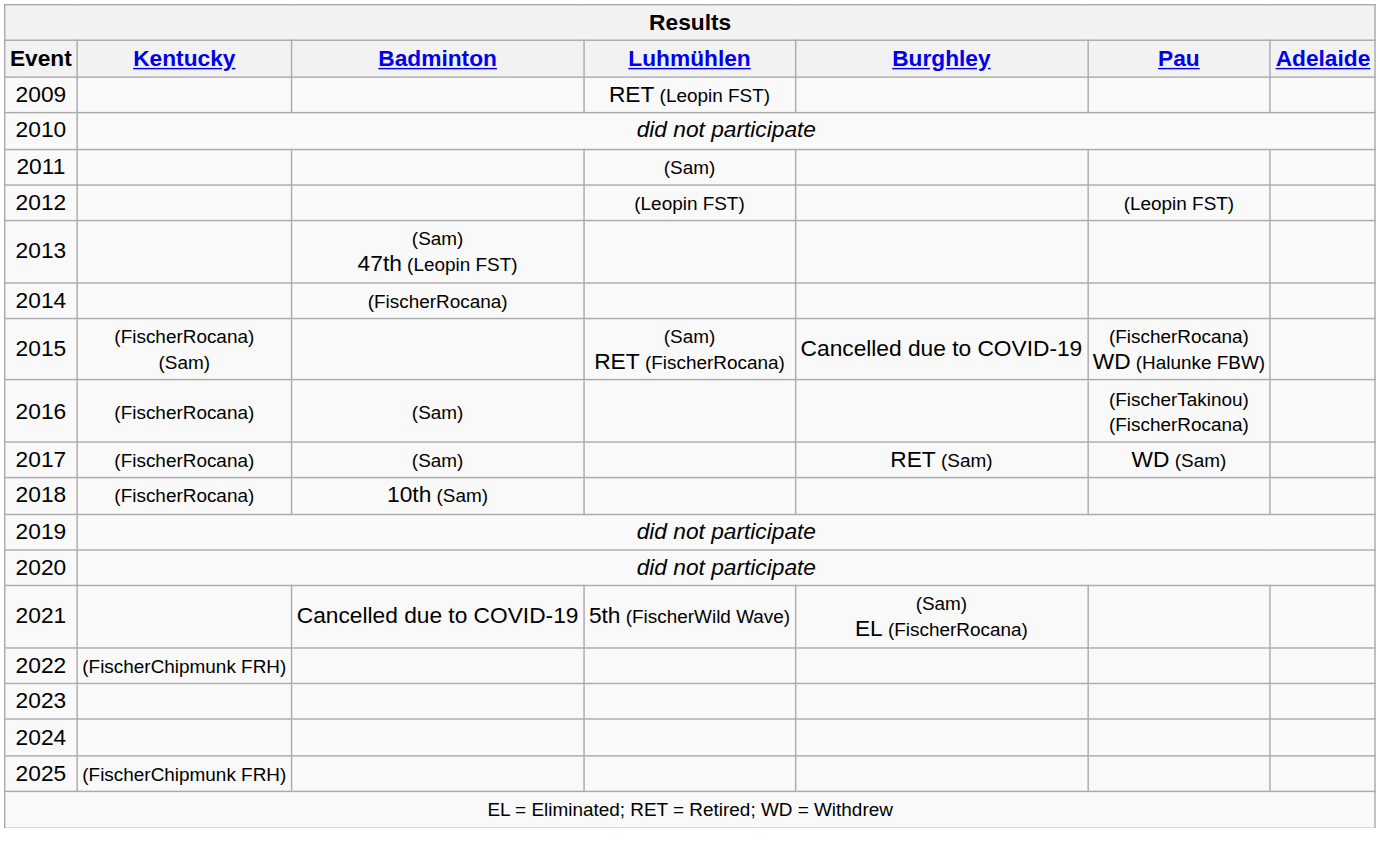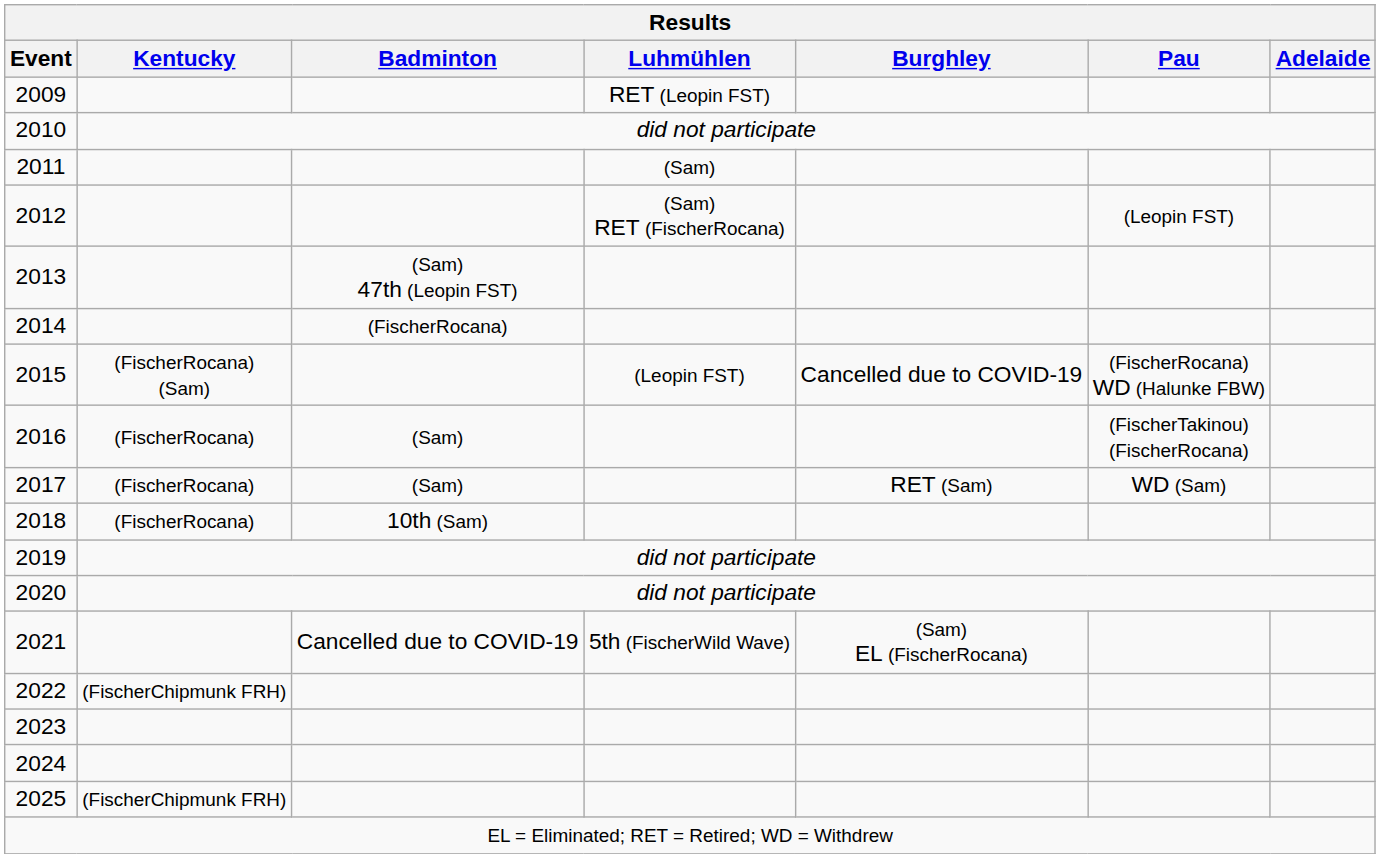 <table class="wikitable" style="text-align:center">
 <tr>
 <th colspan=13 align=center><strong>Results</strong></th>
 </tr>
 <tr>
 <th>Event</th>
 <th><a href='#'>Kentucky</a></th>
 <th><a href='#'>Badminton</a></th>
 <th><a href='#'>Luhmühlen</a></th>
 <th><a href='#'>Burghley</a></th>
 <th><a href='#'>Pau</a></th>
 <th><a href='#'>Adelaide</a></th>
 </tr>
 <tr>
 <td>2009</td>
 <td></td>
 <td></td>
 <td>RET<small> (Leopin FST)</small></td>
 <td></td>
 <td></td>
 <td></td>
 </tr>
 <tr>
 <td>2010</td>
 <td colspan="6"><em>did not participate</em></td>
 </tr>
 <tr>
 <td>2011</td>
 <td></td>
 <td></td>
 <td><small> (Sam)</small></td>
 <td></td>
 <td></td>
 <td></td>
 </tr>
 <tr>
 <td>2012</td>
 <td></td>
 <td></td>
-<td><small> (Leopin FST)</small></td>
+<td><small> (Sam)</small><br>RET<small> (FischerRocana)</small></td>
 <td></td>
 <td><small> (Leopin FST)</small></td>
 <td></td>
 </tr>
 <tr>
 <td>2013</td>
 <td></td>
 <td><small> (Sam)</small><br>47th<small> (Leopin FST)</small></td>
 <td></td>
 <td></td>
 <td></td>
 <td></td>
 </tr>
 <tr>
 <td>2014</td>
 <td></td>
 <td><small> (FischerRocana)</small></td>
 <td></td>
 <td></td>
 <td></td>
 <td></td>
 </tr>
 <tr>
 <td>2015</td>
 <td> <small>(FischerRocana)</small><br><small> (Sam)</small></td>
 <td></td>
-<td><small> (Sam)</small><br>RET<small> (FischerRocana)</small></td>
+<td><small> (Leopin FST)</small></td>
 <td>Cancelled due to COVID-19</td>
 <td> <small>(FischerRocana)</small><br>WD<small> (Halunke FBW)</small></td>
 <td></td>
 </tr>
 <tr>
 <td>2016</td>
 <td> <small>(FischerRocana)</small></td>
 <td><small> (Sam)</small></td>
 <td></td>
 <td></td>
 <td><small> (FischerTakinou)</small><br><small> (FischerRocana)</small></td>
 <td></td>
 </tr>
 <tr>
 <td>2017</td>
 <td> <small>(FischerRocana)</small></td>
 <td> <small>(Sam)</small></td>
 <td></td>
 <td>RET<small> (Sam)</small></td>
 <td>WD<small> (Sam)</small></td>
 <td></td>
 </tr>
 <tr>
 <td>2018</td>
 <td> <small>(FischerRocana)</small></td>
 <td>10th<small> (Sam)</small></td>
 <td></td>
 <td></td>
 <td></td>
 <td></td>
 </tr>
 <tr>
 <td>2019</td>
 <td colspan="6"><em>did not participate</em></td>
 </tr>
 <tr>
 <td>2020</td>
 <td colspan="6"><em>did not participate</em></td>
 </tr>
 <tr>
 <td>2021</td>
 <td></td>
 <td>Cancelled due to COVID-19</td>
 <td>5th<small> (FischerWild Wave) </small></td>
 <td><small> (Sam)</small><br>EL<small> (FischerRocana)</small></td>
 <td></td>
 <td></td>
 </tr>
 <tr>
 <td>2022</td>
 <td> <small> (FischerChipmunk FRH)</small></td>
 <td></td>
 <td></td>
 <td></td>
 <td></td>
 <td></td>
 </tr>
 <tr>
 <td>2023</td>
 <td></td>
 <td></td>
 <td></td>
 <td></td>
 <td></td>
 <td></td>
 </tr>
 <tr>
 <td>2024</td>
 <td></td>
 <td></td>
 <td></td>
 <td></td>
 <td></td>
 <td></td>
 </tr>
 <tr>
 <td>2025</td>
 <td> <small> (FischerChipmunk FRH)</small></td>
 <td></td>
 <td></td>
 <td></td>
 <td></td>
 <td></td>
 </tr>
 <tr>
 <td colspan=13 align=center><small> EL = Eliminated; RET = Retired; WD = Withdrew </small></td>
 </tr>
 </table>
